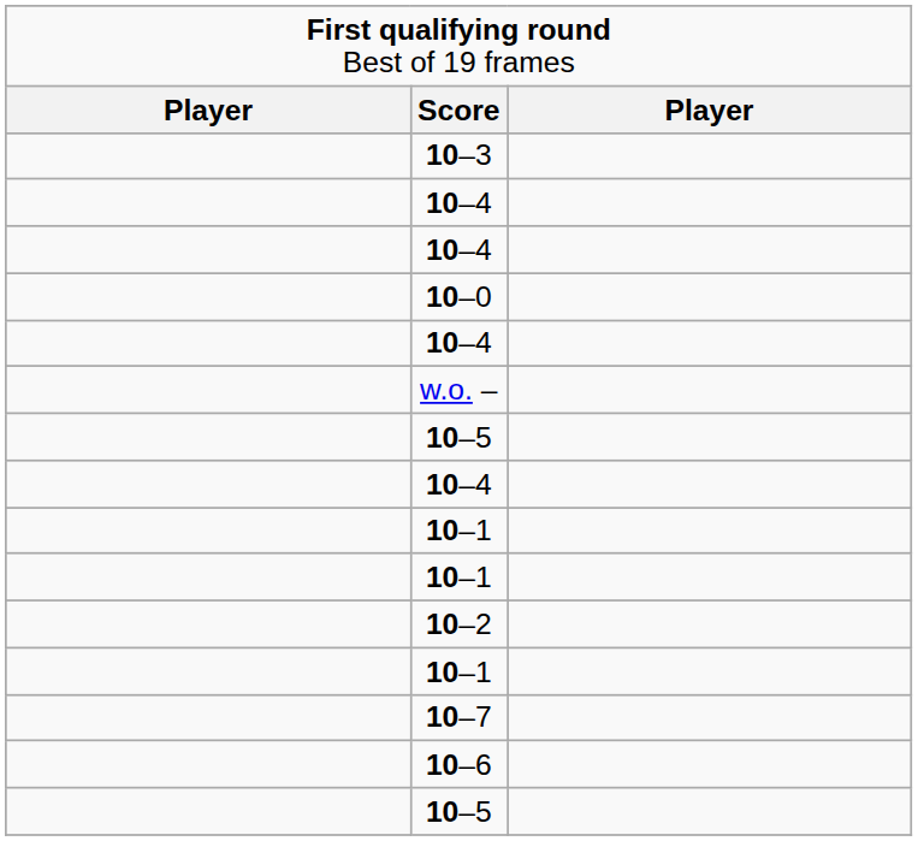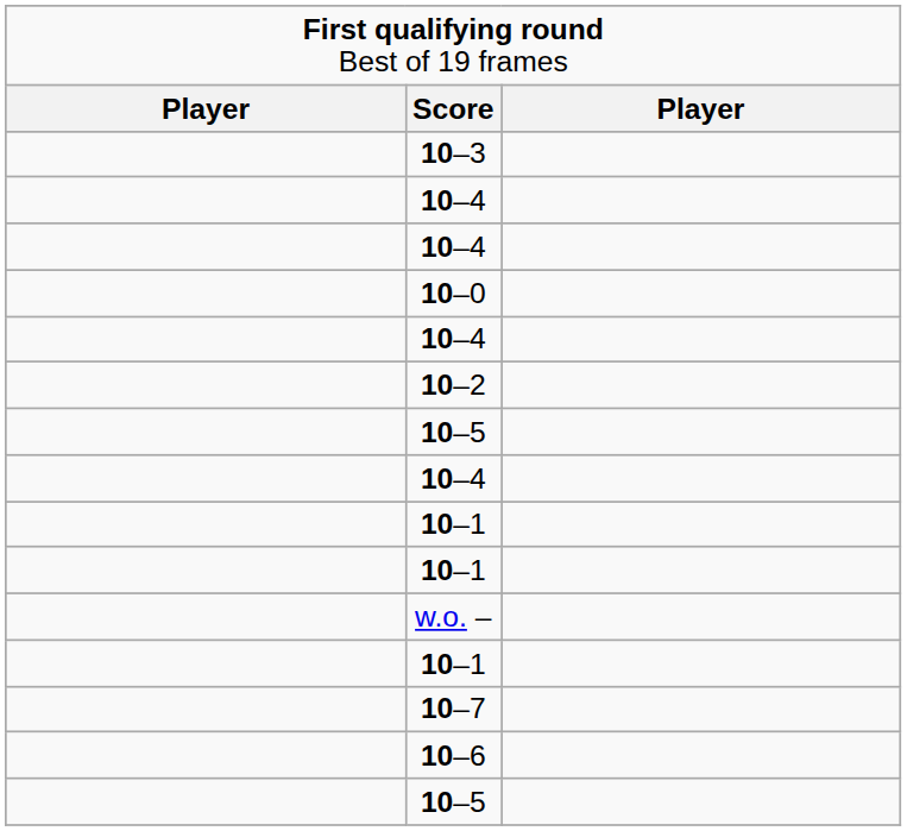 <table class="wikitable " style=font-size:90%>
 <tr>
 <td colspan=3 align="center"><strong>First qualifying round</strong><br>Best of 19 frames</td>
 </tr>
 <tr>
 <th width=190>Player</th>
 <th>Score</th>
 <th width=190>Player</th>
 </tr>
 <tr>
 <td><strong></strong></td>
 <td style="text-align:center;"><strong>10</strong>–3</td>
 <td></td>
 </tr>
 <tr>
 <td><strong></strong></td>
 <td style="text-align:center;"><strong>10</strong>–4</td>
 <td></td>
 </tr>
 <tr>
 <td><strong></strong></td>
 <td style="text-align:center;"><strong>10</strong>–4</td>
 <td></td>
 </tr>
 <tr>
 <td><strong></strong></td>
 <td style="text-align:center;"><strong>10</strong>–0</td>
 <td></td>
 </tr>
 <tr>
 <td><strong></strong></td>
 <td style="text-align:center;"><strong>10</strong>–4</td>
 <td></td>
 </tr>
 <tr>
 <td><strong></strong></td>
-<td style="text-align:center;"><a href='#'>w.o.</a> –</td>
+<td style="text-align:center;"><strong>10</strong>–2</td>
 <td></td>
 </tr>
 <tr>
 <td><strong></strong></td>
 <td style="text-align:center;"><strong>10</strong>–5</td>
 <td></td>
 </tr>
 <tr>
 <td><strong></strong></td>
 <td style="text-align:center;"><strong>10</strong>–4</td>
 <td></td>
 </tr>
 <tr>
 <td><strong></strong></td>
 <td style="text-align:center;"><strong>10</strong>–1</td>
 <td></td>
 </tr>
 <tr>
 <td><strong></strong></td>
 <td style="text-align:center;"><strong>10</strong>–1</td>
 <td></td>
 </tr>
 <tr>
 <td><strong></strong></td>
-<td style="text-align:center;"><strong>10</strong>–2</td>
+<td style="text-align:center;"><a href='#'>w.o.</a> –</td>
 <td></td>
 </tr>
 <tr>
 <td><strong></strong></td>
 <td style="text-align:center;"><strong>10</strong>–1</td>
 <td></td>
 </tr>
 <tr>
 <td><strong></strong></td>
 <td style="text-align:center;"><strong>10</strong>–7</td>
 <td></td>
 </tr>
 <tr>
 <td><strong></strong></td>
 <td style="text-align:center;"><strong>10</strong>–6</td>
 <td></td>
 </tr>
 <tr>
 <td><strong></strong></td>
 <td style="text-align:center;"><strong>10</strong>–5</td>
 <td></td>
 </tr>
 </table>
